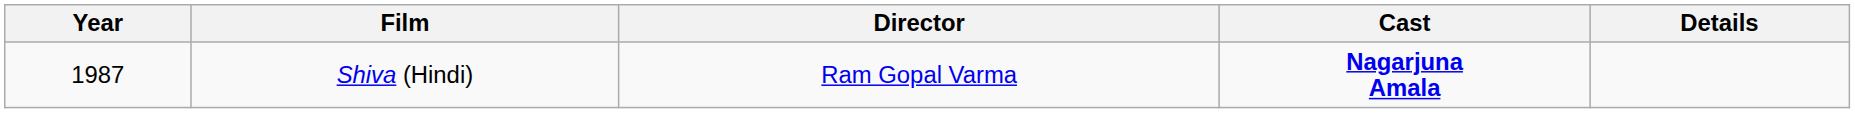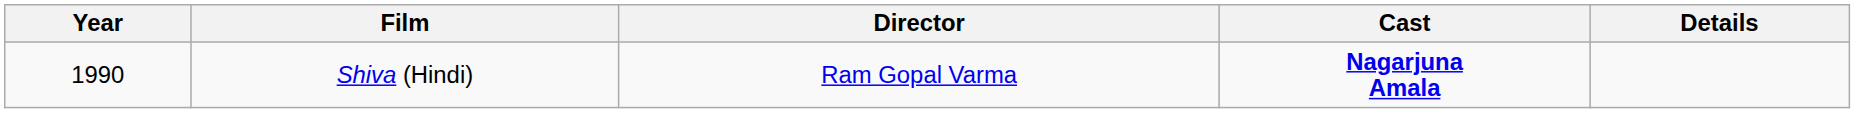 <table class="wikitable sortable"  style="text-align:center; width:98%;">
 <tr>
 <th>Year</th>
 <th>Film</th>
 <th>Director</th>
 <th>Cast</th>
 <th>Details</th>
 </tr>
 <tr>
-<td>1987</td>
+<td>1990</td>
 <td><em><a href='#'>Shiva</a></em> (Hindi)</td>
 <td><a href='#'>Ram Gopal Varma</a></td>
 <td><strong><a href='#'>Nagarjuna</a><br><a href='#'>Amala</a></strong></td>
 <td></td>
 </tr>
 </table>
